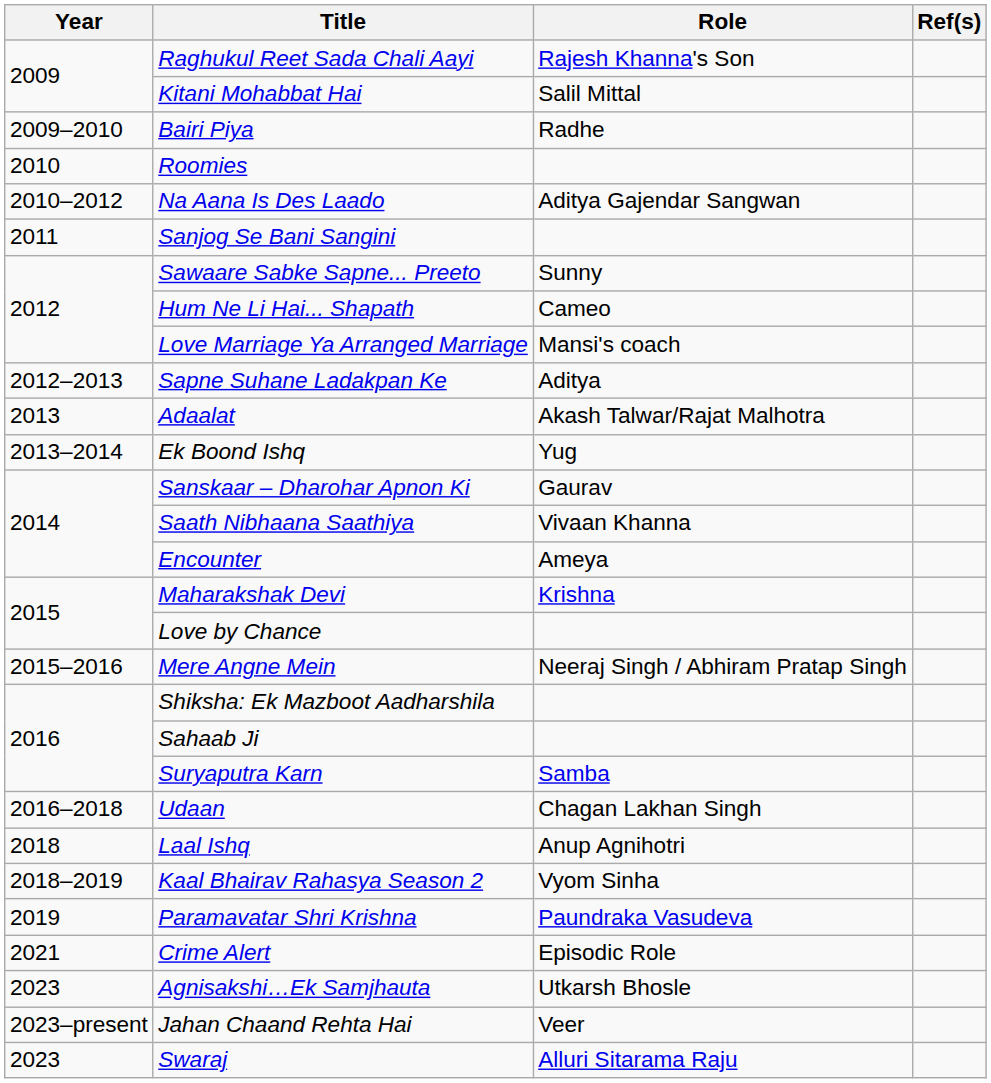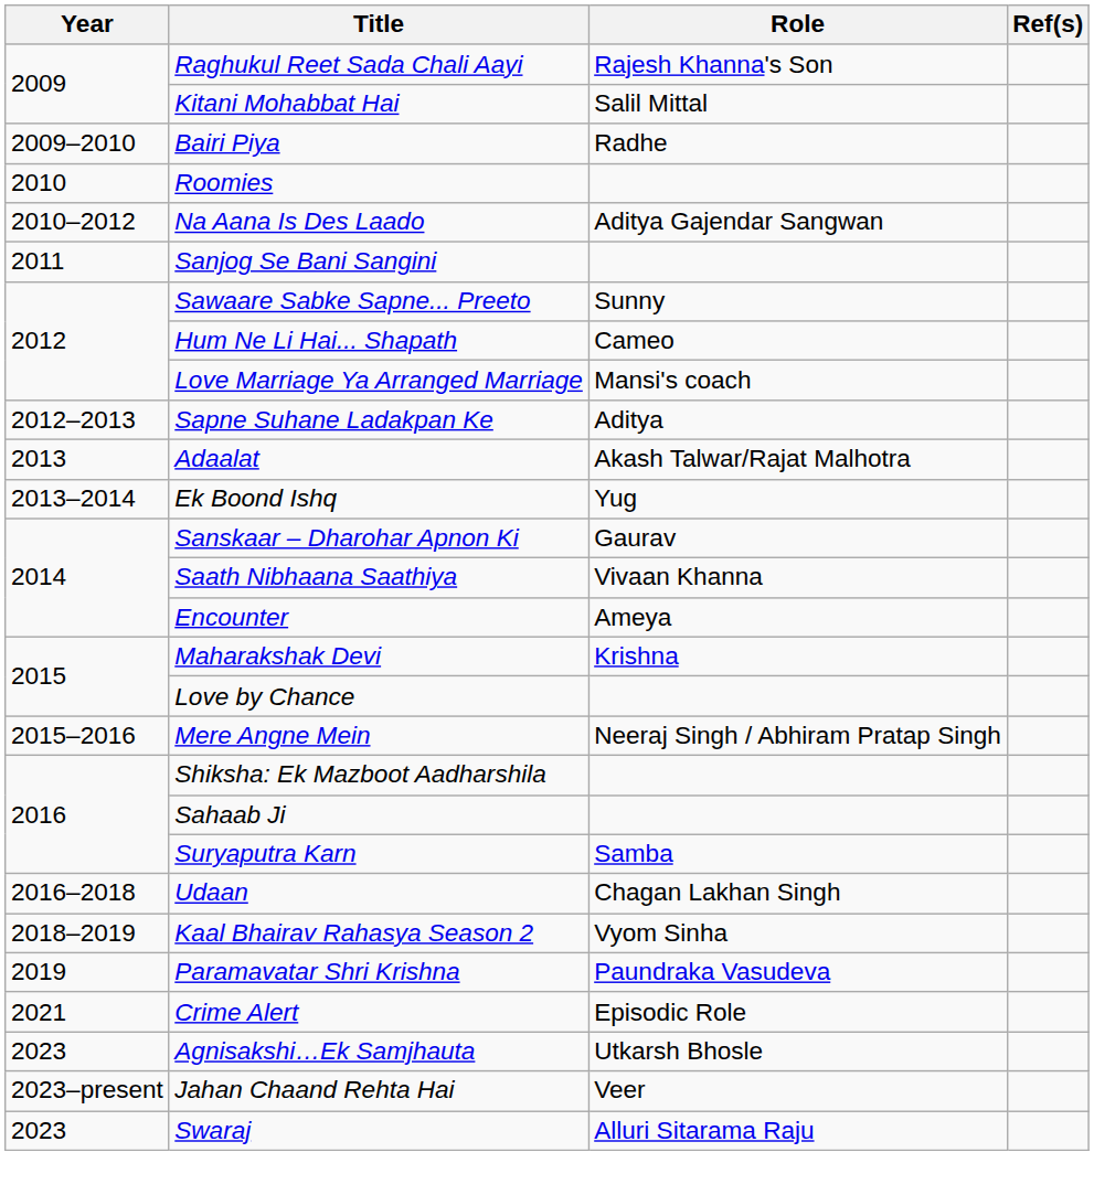 <table class="wikitable sortable">
 <tr>
 <th>Year</th>
 <th>Title</th>
 <th>Role</th>
 <th>Ref(s)</th>
 </tr>
 <tr>
 <td rowspan="2">2009</td>
 <td><em><a href='#'>Raghukul Reet Sada Chali Aayi</a></em></td>
 <td><a href='#'>Rajesh Khanna</a>'s Son</td>
 <td></td>
 </tr>
 <tr>
 <td><em><a href='#'>Kitani Mohabbat Hai</a></em></td>
 <td>Salil Mittal</td>
 <td></td>
 </tr>
 <tr>
 <td>2009–2010</td>
 <td><em><a href='#'>Bairi Piya</a></em></td>
 <td>Radhe</td>
 <td></td>
 </tr>
 <tr>
 <td>2010</td>
 <td><em><a href='#'>Roomies</a></em></td>
 <td></td>
 <td></td>
 </tr>
 <tr>
 <td>2010–2012</td>
 <td><em><a href='#'>Na Aana Is Des Laado</a></em></td>
 <td>Aditya Gajendar Sangwan</td>
 <td></td>
 </tr>
 <tr>
 <td>2011</td>
 <td><em><a href='#'>Sanjog Se Bani Sangini</a></em></td>
 <td></td>
 <td></td>
 </tr>
 <tr>
 <td rowspan="3">2012</td>
 <td><em><a href='#'>Sawaare Sabke Sapne... Preeto</a></em></td>
 <td>Sunny</td>
 <td></td>
 </tr>
 <tr>
 <td><em><a href='#'>Hum Ne Li Hai... Shapath</a></em></td>
 <td>Cameo</td>
 <td></td>
 </tr>
 <tr>
 <td><em><a href='#'>Love Marriage Ya Arranged Marriage</a></em></td>
 <td>Mansi's coach</td>
 <td></td>
 </tr>
 <tr>
 <td>2012–2013</td>
 <td><em><a href='#'>Sapne Suhane Ladakpan Ke</a></em></td>
 <td>Aditya</td>
 <td></td>
 </tr>
 <tr>
 <td>2013</td>
 <td><em><a href='#'>Adaalat</a></em></td>
 <td>Akash Talwar/Rajat Malhotra</td>
 <td></td>
 </tr>
 <tr>
 <td>2013–2014</td>
 <td><em>Ek Boond Ishq</em></td>
 <td>Yug</td>
 <td></td>
 </tr>
 <tr>
 <td rowspan="3">2014</td>
 <td><em><a href='#'>Sanskaar – Dharohar Apnon Ki</a></em></td>
 <td>Gaurav</td>
 <td></td>
 </tr>
 <tr>
 <td><em><a href='#'>Saath Nibhaana Saathiya</a></em></td>
 <td>Vivaan Khanna</td>
 <td></td>
 </tr>
 <tr>
 <td><em><a href='#'>Encounter</a></em></td>
 <td>Ameya</td>
 <td></td>
 </tr>
 <tr>
 <td rowspan="2">2015</td>
 <td><em><a href='#'>Maharakshak Devi</a></em></td>
 <td><a href='#'>Krishna</a></td>
 <td></td>
 </tr>
 <tr>
 <td><em>Love by Chance</em></td>
 <td></td>
 <td></td>
 </tr>
 <tr>
 <td>2015–2016</td>
 <td><em><a href='#'>Mere Angne Mein</a></em></td>
 <td>Neeraj Singh / Abhiram Pratap Singh</td>
 <td></td>
 </tr>
 <tr>
 <td rowspan="3">2016</td>
 <td><em>Shiksha: Ek Mazboot Aadharshila</em></td>
 <td></td>
 <td></td>
 </tr>
 <tr>
 <td><em>Sahaab Ji</em></td>
 <td></td>
 <td></td>
 </tr>
 <tr>
 <td><em><a href='#'>Suryaputra Karn</a></em></td>
 <td><a href='#'>Samba</a></td>
 <td></td>
 </tr>
 <tr>
 <td>2016–2018</td>
 <td><em><a href='#'>Udaan</a></em></td>
 <td>Chagan Lakhan Singh</td>
 <td></td>
 </tr>
 <tr>
-<td>2018</td>
-<td><em><a href='#'>Laal Ishq</a></em></td>
-<td>Anup Agnihotri</td>
-<td></td>
-</tr>
-<tr>
 <td>2018–2019</td>
 <td><em><a href='#'>Kaal Bhairav Rahasya Season 2</a></em></td>
 <td>Vyom Sinha</td>
 <td></td>
 </tr>
 <tr>
 <td>2019</td>
 <td><em><a href='#'>Paramavatar Shri Krishna</a></em></td>
 <td><a href='#'>Paundraka Vasudeva</a></td>
 <td></td>
 </tr>
 <tr>
 <td>2021</td>
 <td><em><a href='#'>Crime Alert</a></em></td>
 <td>Episodic Role</td>
 <td></td>
 </tr>
 <tr>
 <td>2023</td>
 <td><em><a href='#'>Agnisakshi…Ek Samjhauta</a></em></td>
 <td>Utkarsh Bhosle</td>
 <td></td>
 </tr>
 <tr>
 <td>2023–present</td>
 <td><em>Jahan Chaand Rehta Hai</em></td>
 <td>Veer</td>
 <td></td>
 </tr>
 <tr>
 <td>2023</td>
 <td><a href='#'><em>Swaraj</em></a></td>
 <td><a href='#'>Alluri Sitarama Raju</a></td>
 <td></td>
 </tr>
 </table>
